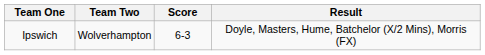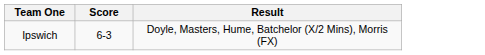 <table class="wikitable" style="text-align: center">
 <tr>
 <th width=100>Team One</th>
-<th width=100>Team Two</th>
 <th width=80>Score</th>
 <th width=400>Result</th>
 </tr>
 <tr>
 <td>Ipswich</td>
-<td>Wolverhampton</td>
 <td>6-3</td>
 <td>Doyle, Masters, Hume, Batchelor (X/2 Mins), Morris (FX)</td>
 </tr>
 </table>
